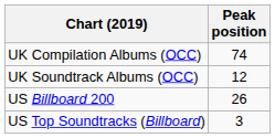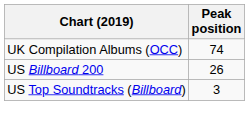 <table class="wikitable sortable">
 <tr>
 <th>Chart (2019)</th>
 <th>Peak<br>position</th>
 </tr>
 <tr>
 <td>UK Compilation Albums (<a href='#'>OCC</a>)</td>
 <td align="center">74</td>
 </tr>
 <tr>
-<td>UK Soundtrack Albums (<a href='#'>OCC</a>)</td>
-<td align="center">12</td>
-</tr>
-<tr>
 <td>US <a href='#'><em>Billboard</em> 200</a></td>
 <td align="center">26</td>
 </tr>
 <tr>
 <td>US <a href='#'>Top Soundtracks</a> (<em><a href='#'>Billboard</a></em>)</td>
 <td align="center">3</td>
 </tr>
 </table>
